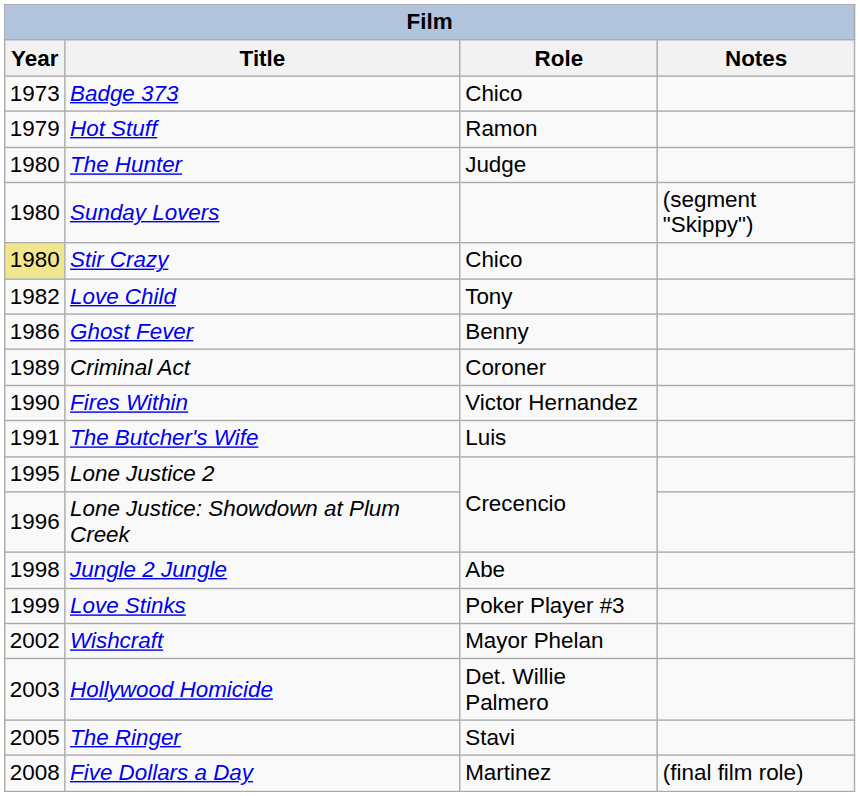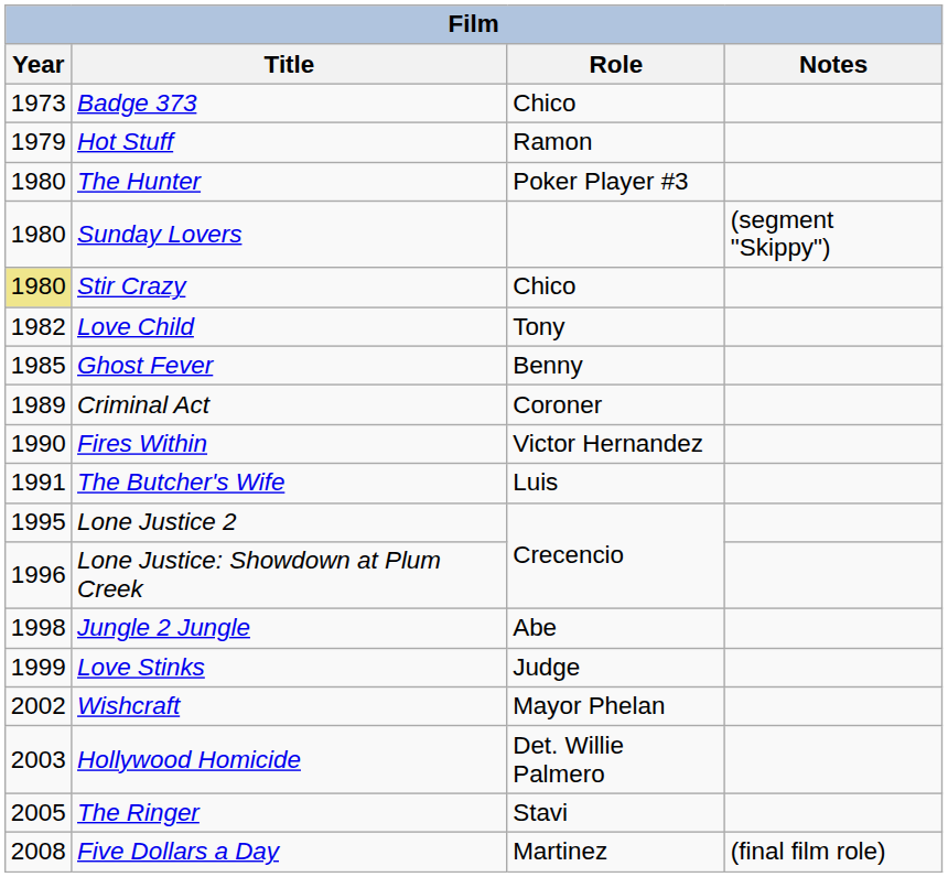 <table class="wikitable">
 <tr>
 <th colspan="4" style="background: LightSteelBlue;">Film</th>
 </tr>
 <tr>
 <th>Year</th>
 <th>Title</th>
 <th>Role</th>
 <th>Notes</th>
 </tr>
 <tr>
 <td>1973</td>
 <td><em><a href='#'>Badge 373</a></em></td>
 <td>Chico</td>
 <td></td>
 </tr>
 <tr>
 <td>1979</td>
 <td><em><a href='#'>Hot Stuff</a></em></td>
 <td>Ramon</td>
 <td></td>
 </tr>
 <tr>
 <td>1980</td>
 <td><em><a href='#'>The Hunter</a></em></td>
-<td>Judge</td>
+<td>Poker Player #3</td>
 <td></td>
 </tr>
 <tr>
 <td>1980</td>
 <td><em><a href='#'>Sunday Lovers</a></em></td>
 <td></td>
 <td>(segment "Skippy")</td>
 </tr>
 <tr>
 <td style="background: khaki;">1980</td>
 <td><em><a href='#'>Stir Crazy</a></em></td>
 <td>Chico</td>
 <td></td>
 </tr>
 <tr>
 <td>1982</td>
 <td><em><a href='#'>Love Child</a></em></td>
 <td>Tony</td>
 <td></td>
 </tr>
 <tr>
-<td>1986</td>
+<td>1985</td>
 <td><em><a href='#'>Ghost Fever</a></em></td>
 <td>Benny</td>
 <td></td>
 </tr>
 <tr>
 <td>1989</td>
 <td><em>Criminal Act</em></td>
 <td>Coroner</td>
 <td></td>
 </tr>
 <tr>
 <td>1990</td>
 <td><em><a href='#'>Fires Within</a></em></td>
 <td>Victor Hernandez</td>
 <td></td>
 </tr>
 <tr>
 <td>1991</td>
 <td><em><a href='#'>The Butcher's Wife</a></em></td>
 <td>Luis</td>
 <td></td>
 </tr>
 <tr>
 <td>1995</td>
 <td><em>Lone Justice 2</em></td>
 <td rowspan="2">Crecencio</td>
 <td></td>
 </tr>
 <tr>
 <td>1996</td>
 <td><em>Lone Justice: Showdown at Plum Creek</em></td>
 <td></td>
 </tr>
 <tr>
 <td>1998</td>
 <td><em><a href='#'>Jungle 2 Jungle</a></em></td>
 <td>Abe</td>
 <td></td>
 </tr>
 <tr>
 <td>1999</td>
 <td><em><a href='#'>Love Stinks</a></em></td>
-<td>Poker Player #3</td>
+<td>Judge</td>
 <td></td>
 </tr>
 <tr>
 <td>2002</td>
 <td><em><a href='#'>Wishcraft</a></em></td>
 <td>Mayor Phelan</td>
 <td></td>
 </tr>
 <tr>
 <td>2003</td>
 <td><em><a href='#'>Hollywood Homicide</a></em></td>
 <td>Det. Willie Palmero</td>
 <td></td>
 </tr>
 <tr>
 <td>2005</td>
 <td><em><a href='#'>The Ringer</a></em></td>
 <td>Stavi</td>
 <td></td>
 </tr>
 <tr>
 <td>2008</td>
 <td><em><a href='#'>Five Dollars a Day</a></em></td>
 <td>Martinez</td>
 <td>(final film role)</td>
 </tr>
 </table>
